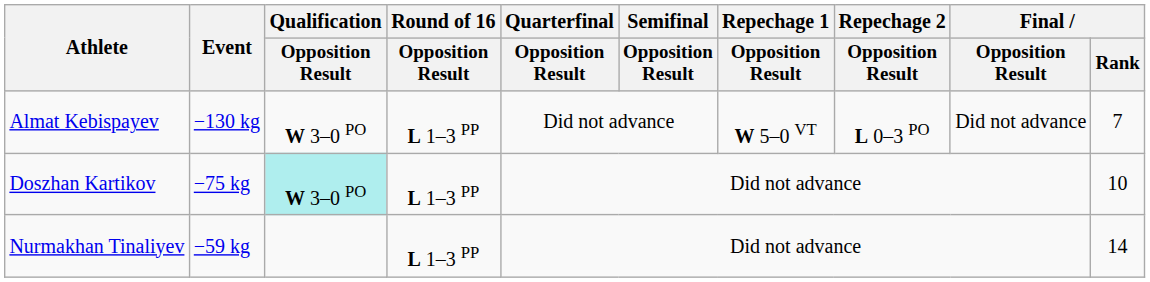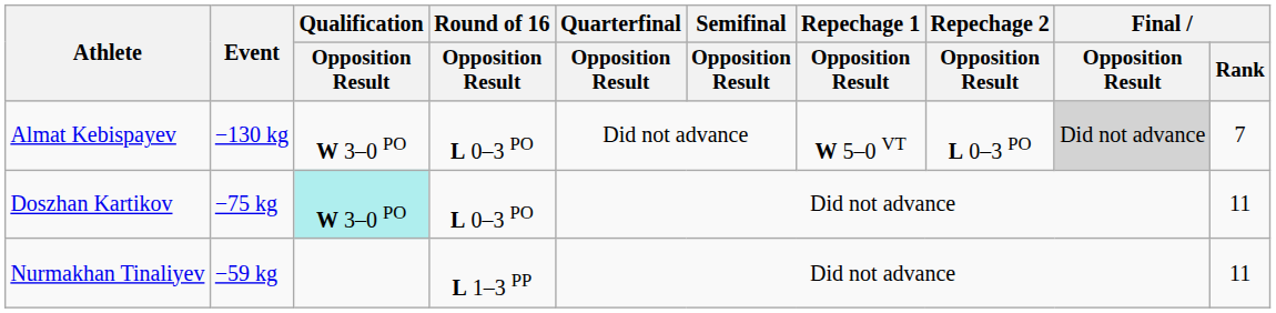 <table class="wikitable" style="font-size:90%">
 <tr>
 <th rowspan=2>Athlete</th>
 <th rowspan=2>Event</th>
 <th>Qualification</th>
 <th>Round of 16</th>
 <th>Quarterfinal</th>
 <th>Semifinal</th>
 <th>Repechage 1</th>
 <th>Repechage 2</th>
 <th colspan=2>Final / </th>
 </tr>
 <tr style="font-size: 95%">
 <th>Opposition<br>Result</th>
 <th>Opposition<br>Result</th>
 <th>Opposition<br>Result</th>
 <th>Opposition<br>Result</th>
 <th>Opposition<br>Result</th>
 <th>Opposition<br>Result</th>
 <th>Opposition<br>Result</th>
 <th>Rank</th>
 </tr>
 <tr align=center>
 <td align=left><a href='#'>Almat Kebispayev</a></td>
 <td align=left><a href='#'>−130 kg</a></td>
 <td><br><strong>W</strong> 3–0 <sup>PO</sup></td>
-<td><br><strong>L</strong> 1–3 <sup>PP</sup></td>
+<td><br><strong>L</strong> 0–3 <sup>PO</sup></td>
 <td colspan=2>Did not advance</td>
 <td><br><strong>W</strong> 5–0 <sup>VT</sup></td>
 <td><br><strong>L</strong> 0–3 <sup>PO</sup></td>
-<td>Did not advance</td>
+<td style="background: lightgrey;">Did not advance</td>
 <td>7</td>
 </tr>
 <tr align=center>
 <td align=left><a href='#'>Doszhan Kartikov</a></td>
 <td align=left><a href='#'>−75 kg</a></td>
 <td style="background: paleturquoise;"><br><strong>W</strong> 3–0 <sup>PO</sup></td>
-<td><br><strong>L</strong> 1–3 <sup>PP</sup></td>
+<td><br><strong>L</strong> 0–3 <sup>PO</sup></td>
 <td colspan=5>Did not advance</td>
-<td>10</td>
+<td>11</td>
 </tr>
 <tr align=center>
 <td align=left><a href='#'>Nurmakhan Tinaliyev</a></td>
 <td align=left><a href='#'>−59 kg</a></td>
 <td></td>
 <td><br><strong>L</strong> 1–3 <sup>PP</sup></td>
 <td colspan=5>Did not advance</td>
-<td>14</td>
+<td>11</td>
 </tr>
 </table>
